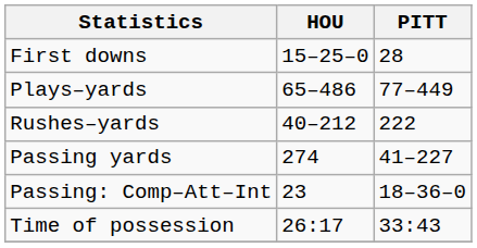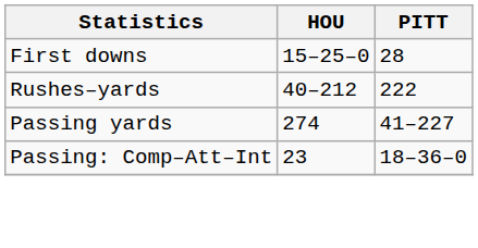 <table class="wikitable">
 <tr>
 <th>Statistics</th>
 <th>HOU</th>
 <th>PITT</th>
 </tr>
 <tr>
 <td>First downs</td>
 <td>15–25–0</td>
 <td>28</td>
-</tr>
-<tr>
-<td>Plays–yards</td>
-<td>65–486</td>
-<td>77–449</td>
 </tr>
 <tr>
 <td>Rushes–yards</td>
 <td>40–212</td>
 <td>222</td>
 </tr>
 <tr>
 <td>Passing yards</td>
 <td>274</td>
 <td>41–227</td>
 </tr>
 <tr>
 <td>Passing: Comp–Att–Int</td>
 <td>23</td>
 <td>18–36–0</td>
 </tr>
 <tr>
-<td>Time of possession</td>
-<td>26:17</td>
-<td>33:43</td>
-</tr>
-<tr>
 </tr>
 </table>
